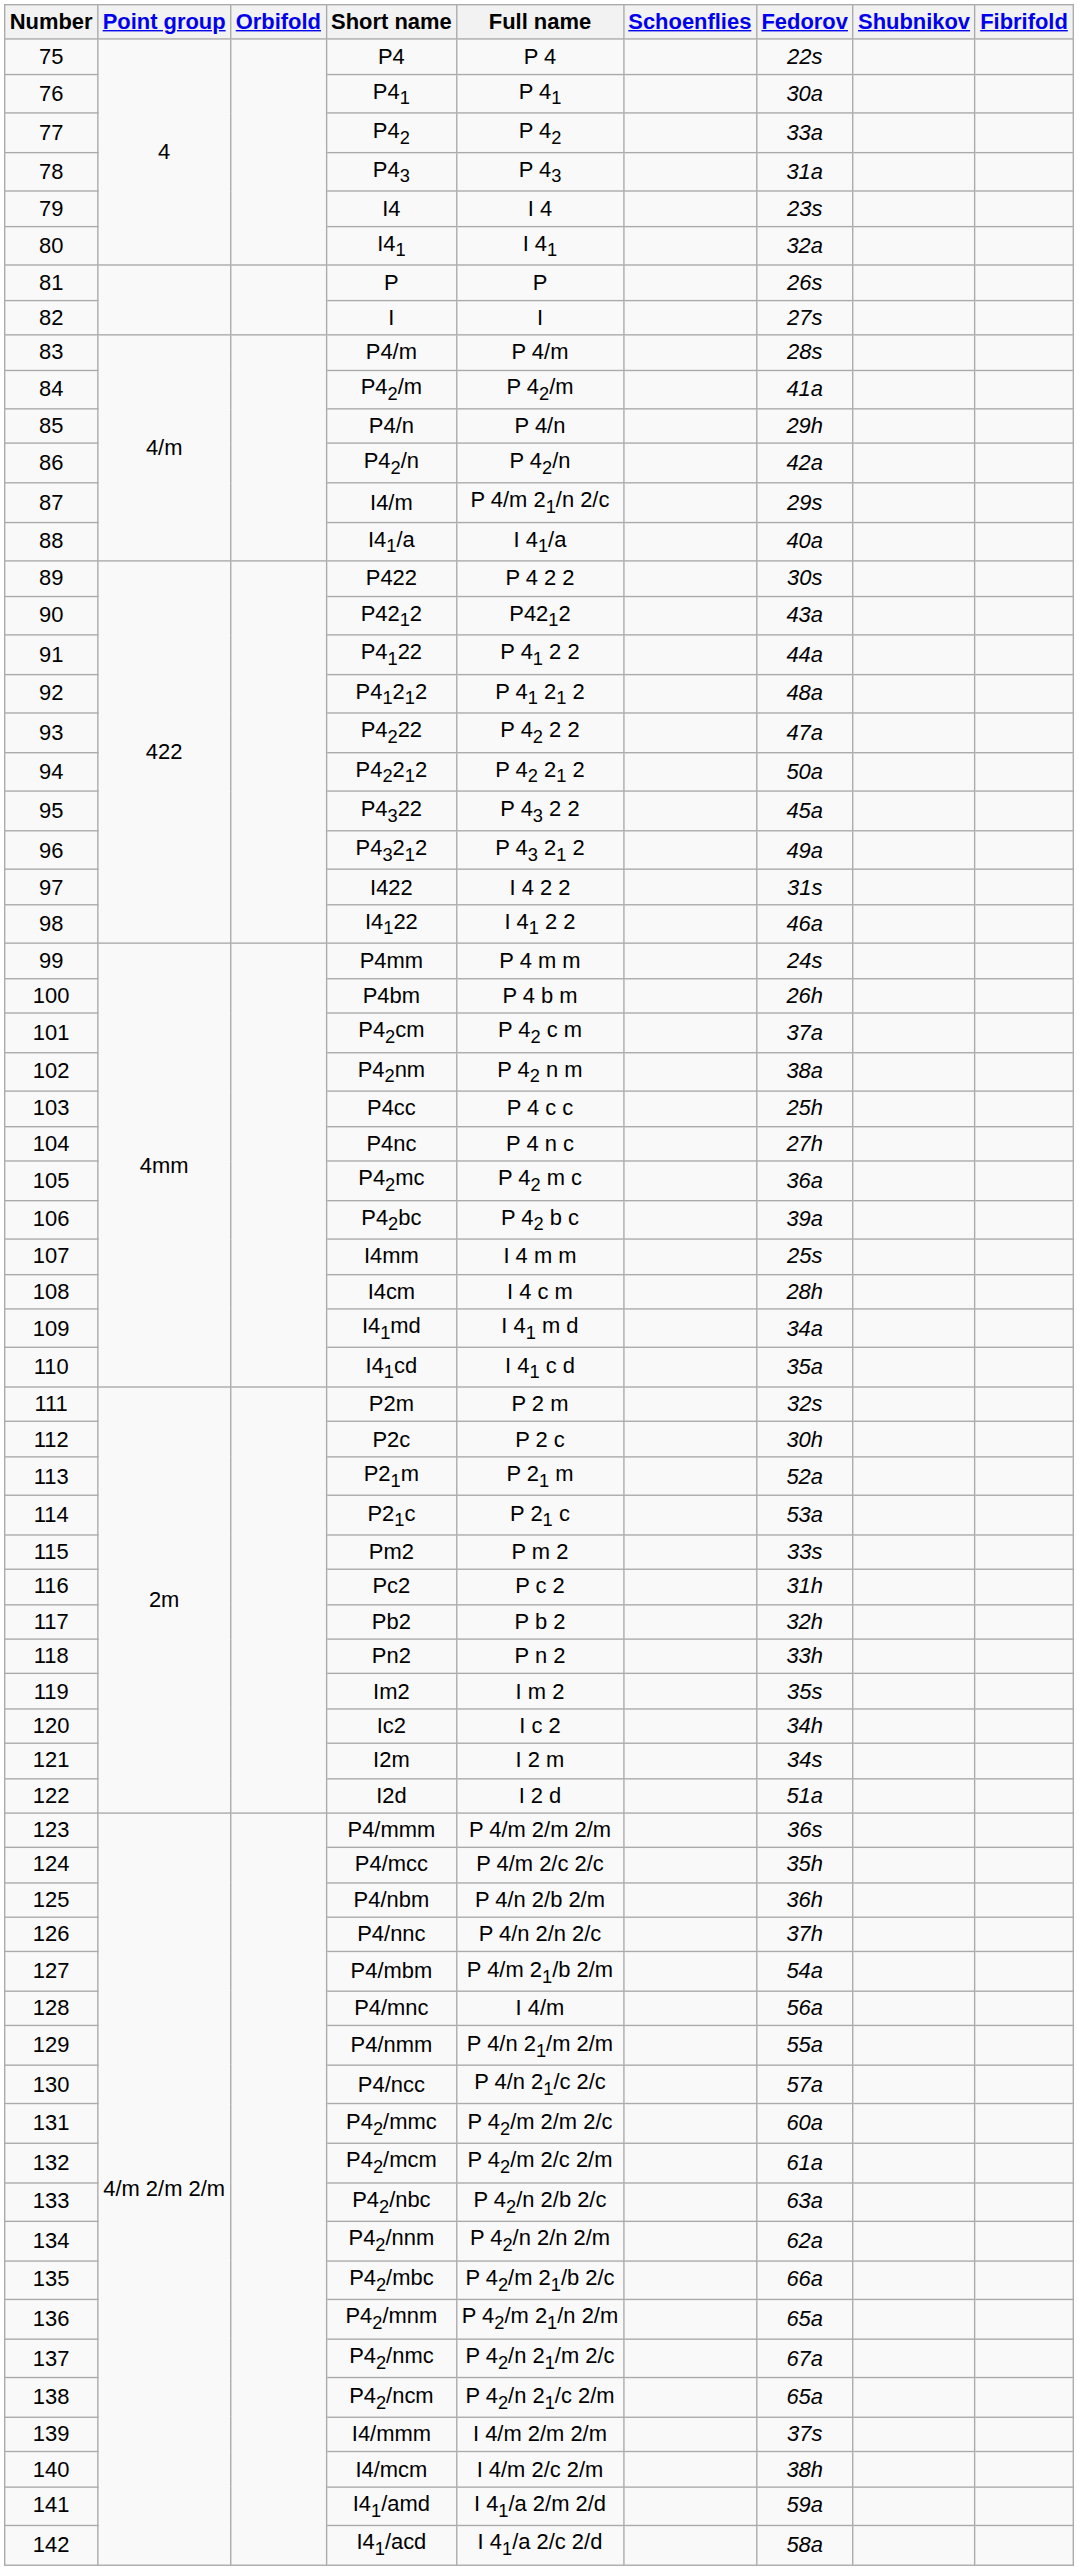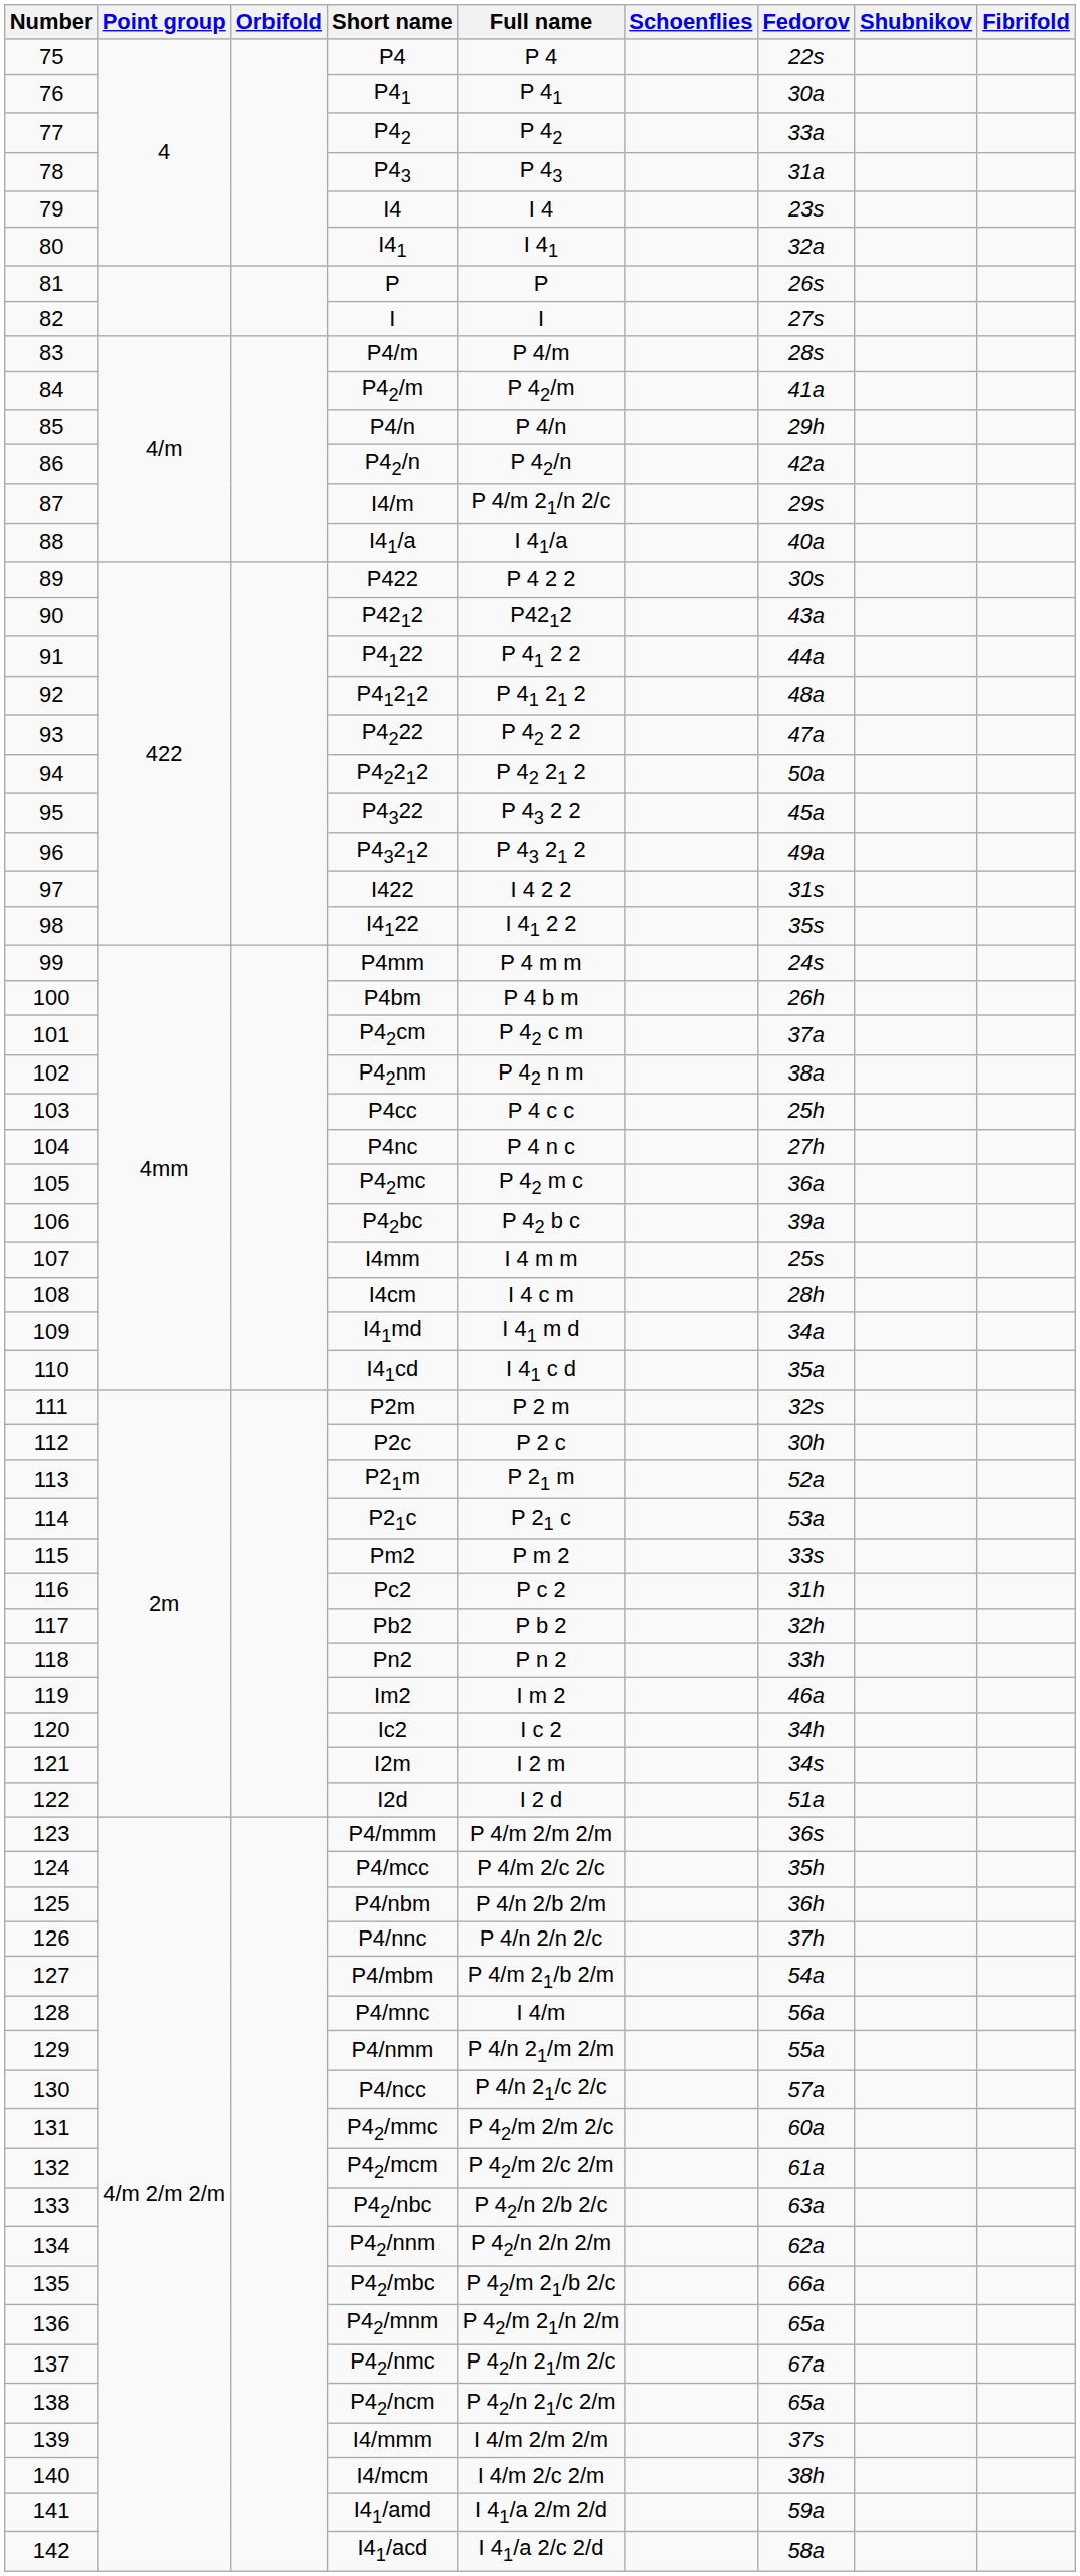 <table class=wikitable>
 <tr>
 <th>Number</th>
 <th><a href='#'>Point group</a></th>
 <th><a href='#'>Orbifold</a></th>
 <th>Short name</th>
 <th>Full name</th>
 <th><a href='#'>Schoenflies</a></th>
 <th><a href='#'>Fedorov</a></th>
 <th><a href='#'>Shubnikov</a></th>
 <th><a href='#'>Fibrifold</a></th>
 </tr>
 <tr align=center>
 <td>75</td>
 <td rowspan=6>4</td>
 <td rowspan=6></td>
 <td>P4</td>
 <td>P 4</td>
 <td></td>
 <td><em>22s</em></td>
 <td></td>
 <td></td>
 </tr>
 <tr align=center>
 <td>76</td>
 <td>P4<sub>1</sub></td>
 <td>P 4<sub>1</sub></td>
 <td></td>
 <td><em>30a</em></td>
 <td></td>
 <td></td>
 </tr>
 <tr align=center>
 <td>77</td>
 <td>P4<sub>2</sub></td>
 <td>P 4<sub>2</sub></td>
 <td></td>
 <td><em>33a</em></td>
 <td></td>
 <td></td>
 </tr>
 <tr align=center>
 <td>78</td>
 <td>P4<sub>3</sub></td>
 <td>P 4<sub>3</sub></td>
 <td></td>
 <td><em>31a</em></td>
 <td></td>
 <td></td>
 </tr>
 <tr align=center>
 <td>79</td>
 <td>I4</td>
 <td>I 4</td>
 <td></td>
 <td><em>23s</em></td>
 <td></td>
 <td></td>
 </tr>
 <tr align=center>
 <td>80</td>
 <td>I4<sub>1</sub></td>
 <td>I 4<sub>1</sub></td>
 <td></td>
 <td><em>32a</em></td>
 <td></td>
 <td></td>
 </tr>
 <tr align=center>
 <td>81</td>
 <td rowspan=2></td>
 <td rowspan=2></td>
 <td>P</td>
 <td>P </td>
 <td></td>
 <td><em>26s</em></td>
 <td></td>
 <td></td>
 </tr>
 <tr align=center>
 <td>82</td>
 <td>I</td>
 <td>I </td>
 <td></td>
 <td><em>27s</em></td>
 <td></td>
 <td></td>
 </tr>
 <tr align=center>
 <td>83</td>
 <td rowspan=6>4/m</td>
 <td rowspan=6></td>
 <td>P4/m</td>
 <td>P 4/m</td>
 <td></td>
 <td><em>28s</em></td>
 <td></td>
 <td></td>
 </tr>
 <tr align=center>
 <td>84</td>
 <td>P4<sub>2</sub>/m</td>
 <td>P 4<sub>2</sub>/m</td>
 <td></td>
 <td><em>41a</em></td>
 <td></td>
 <td></td>
 </tr>
 <tr align=center>
 <td>85</td>
 <td>P4/n</td>
 <td>P 4/n</td>
 <td></td>
 <td><em>29h</em></td>
 <td></td>
 <td></td>
 </tr>
 <tr align=center>
 <td>86</td>
 <td>P4<sub>2</sub>/n</td>
 <td>P 4<sub>2</sub>/n</td>
 <td></td>
 <td><em>42a</em></td>
 <td></td>
 <td></td>
 </tr>
 <tr align=center>
 <td>87</td>
 <td>I4/m</td>
 <td>P 4/m 2<sub>1</sub>/n 2/c</td>
 <td></td>
 <td><em>29s</em></td>
 <td></td>
 <td></td>
 </tr>
 <tr align=center>
 <td>88</td>
 <td>I4<sub>1</sub>/a</td>
 <td>I 4<sub>1</sub>/a</td>
 <td></td>
 <td><em>40a</em></td>
 <td></td>
 <td></td>
 </tr>
 <tr align=center>
 <td>89</td>
 <td rowspan=10>422</td>
 <td rowspan=10></td>
 <td>P422</td>
 <td>P 4 2 2</td>
 <td></td>
 <td><em>30s</em></td>
 <td></td>
 <td></td>
 </tr>
 <tr align=center>
 <td>90</td>
 <td>P42<sub>1</sub>2</td>
 <td>P42<sub>1</sub>2</td>
 <td></td>
 <td><em>43a</em></td>
 <td> </td>
 <td></td>
 </tr>
 <tr align=center>
 <td>91</td>
 <td>P4<sub>1</sub>22</td>
 <td>P 4<sub>1</sub> 2 2</td>
 <td></td>
 <td><em>44a</em></td>
 <td></td>
 <td></td>
 </tr>
 <tr align=center>
 <td>92</td>
 <td>P4<sub>1</sub>2<sub>1</sub>2</td>
 <td>P 4<sub>1</sub> 2<sub>1</sub> 2</td>
 <td></td>
 <td><em>48a</em></td>
 <td> </td>
 <td></td>
 </tr>
 <tr align=center>
 <td>93</td>
 <td>P4<sub>2</sub>22</td>
 <td>P 4<sub>2</sub> 2 2</td>
 <td></td>
 <td><em>47a</em></td>
 <td></td>
 <td></td>
 </tr>
 <tr align=center>
 <td>94</td>
 <td>P4<sub>2</sub>2<sub>1</sub>2</td>
 <td>P 4<sub>2</sub> 2<sub>1</sub> 2</td>
 <td></td>
 <td><em>50a</em></td>
 <td> </td>
 <td></td>
 </tr>
 <tr align=center>
 <td>95</td>
 <td>P4<sub>3</sub>22</td>
 <td>P 4<sub>3</sub> 2 2</td>
 <td></td>
 <td><em>45a</em></td>
 <td></td>
 <td></td>
 </tr>
 <tr align=center>
 <td>96</td>
 <td>P4<sub>3</sub>2<sub>1</sub>2</td>
 <td>P 4<sub>3</sub> 2<sub>1</sub> 2</td>
 <td></td>
 <td><em>49a</em></td>
 <td> </td>
 <td></td>
 </tr>
 <tr align=center>
 <td>97</td>
 <td>I422</td>
 <td>I 4 2 2</td>
 <td></td>
 <td><em>31s</em></td>
 <td></td>
 <td></td>
 </tr>
 <tr align=center>
 <td>98</td>
 <td>I4<sub>1</sub>22</td>
 <td>I 4<sub>1</sub> 2 2</td>
 <td></td>
-<td><em>46a</em></td>
+<td><em>35s</em></td>
 <td></td>
 <td></td>
 </tr>
 <tr align=center>
 <td>99</td>
 <td rowspan=12>4mm</td>
 <td rowspan=12></td>
 <td>P4mm</td>
 <td>P 4 m m</td>
 <td></td>
 <td><em>24s</em></td>
 <td></td>
 <td></td>
 </tr>
 <tr align=center>
 <td>100</td>
 <td>P4bm</td>
 <td>P 4 b m</td>
 <td></td>
 <td><em>26h</em></td>
 <td></td>
 <td></td>
 </tr>
 <tr align=center>
 <td>101</td>
 <td>P4<sub>2</sub>cm</td>
 <td>P 4<sub>2</sub> c m</td>
 <td></td>
 <td><em>37a</em></td>
 <td></td>
 <td></td>
 </tr>
 <tr align=center>
 <td>102</td>
 <td>P4<sub>2</sub>nm</td>
 <td>P 4<sub>2</sub> n m</td>
 <td></td>
 <td><em>38a</em></td>
 <td></td>
 <td></td>
 </tr>
 <tr align=center>
 <td>103</td>
 <td>P4cc</td>
 <td>P 4 c c</td>
 <td></td>
 <td><em>25h</em></td>
 <td></td>
 <td></td>
 </tr>
 <tr align=center>
 <td>104</td>
 <td>P4nc</td>
 <td>P 4 n c</td>
 <td></td>
 <td><em>27h</em></td>
 <td></td>
 <td></td>
 </tr>
 <tr align=center>
 <td>105</td>
 <td>P4<sub>2</sub>mc</td>
 <td>P 4<sub>2</sub> m c</td>
 <td></td>
 <td><em>36a</em></td>
 <td></td>
 <td></td>
 </tr>
 <tr align=center>
 <td>106</td>
 <td>P4<sub>2</sub>bc</td>
 <td>P 4<sub>2</sub> b c</td>
 <td></td>
 <td><em>39a</em></td>
 <td></td>
 <td></td>
 </tr>
 <tr align=center>
 <td>107</td>
 <td>I4mm</td>
 <td>I 4 m m</td>
 <td></td>
 <td><em>25s</em></td>
 <td></td>
 <td></td>
 </tr>
 <tr align=center>
 <td>108</td>
 <td>I4cm</td>
 <td>I 4 c m</td>
 <td></td>
 <td><em>28h</em></td>
 <td></td>
 <td></td>
 </tr>
 <tr align=center>
 <td>109</td>
 <td>I4<sub>1</sub>md</td>
 <td>I 4<sub>1</sub> m d</td>
 <td></td>
 <td><em>34a</em></td>
 <td></td>
 <td></td>
 </tr>
 <tr align=center>
 <td>110</td>
 <td>I4<sub>1</sub>cd</td>
 <td>I 4<sub>1</sub> c d</td>
 <td></td>
 <td><em>35a</em></td>
 <td></td>
 <td></td>
 </tr>
 <tr align=center>
 <td>111</td>
 <td rowspan=12>2m</td>
 <td rowspan=12></td>
 <td>P2m</td>
 <td>P  2 m</td>
 <td></td>
 <td><em>32s</em></td>
 <td></td>
 <td></td>
 </tr>
 <tr align=center>
 <td>112</td>
 <td>P2c</td>
 <td>P  2 c</td>
 <td></td>
 <td><em>30h</em></td>
 <td> </td>
 <td></td>
 </tr>
 <tr align=center>
 <td>113</td>
 <td>P2<sub>1</sub>m</td>
 <td>P  2<sub>1</sub> m</td>
 <td></td>
 <td><em>52a</em></td>
 <td></td>
 <td></td>
 </tr>
 <tr align=center>
 <td>114</td>
 <td>P2<sub>1</sub>c</td>
 <td>P  2<sub>1</sub> c</td>
 <td></td>
 <td><em>53a</em></td>
 <td></td>
 <td></td>
 </tr>
 <tr align=center>
 <td>115</td>
 <td>Pm2</td>
 <td>P  m 2</td>
 <td></td>
 <td><em>33s</em></td>
 <td></td>
 <td></td>
 </tr>
 <tr align=center>
 <td>116</td>
 <td>Pc2</td>
 <td>P  c 2</td>
 <td></td>
 <td><em>31h</em></td>
 <td></td>
 <td></td>
 </tr>
 <tr align=center>
 <td>117</td>
 <td>Pb2</td>
 <td>P  b 2</td>
 <td></td>
 <td><em>32h</em></td>
 <td></td>
 <td></td>
 </tr>
 <tr align=center>
 <td>118</td>
 <td>Pn2</td>
 <td>P  n 2</td>
 <td></td>
 <td><em>33h</em></td>
 <td></td>
 <td></td>
 </tr>
 <tr align=center>
 <td>119</td>
 <td>Im2</td>
 <td>I  m 2</td>
 <td></td>
-<td><em>35s</em></td>
+<td><em>46a</em></td>
 <td></td>
 <td></td>
 </tr>
 <tr align=center>
 <td>120</td>
 <td>Ic2</td>
 <td>I  c 2</td>
 <td></td>
 <td><em>34h</em></td>
 <td></td>
 <td></td>
 </tr>
 <tr align=center>
 <td>121</td>
 <td>I2m</td>
 <td>I  2 m</td>
 <td></td>
 <td><em>34s</em></td>
 <td></td>
 <td></td>
 </tr>
 <tr align=center>
 <td>122</td>
 <td>I2d</td>
 <td>I  2 d</td>
 <td></td>
 <td><em>51a</em></td>
 <td></td>
 <td></td>
 </tr>
 <tr align=center>
 <td>123</td>
 <td rowspan=20>4/m 2/m 2/m</td>
 <td rowspan=20></td>
 <td>P4/mmm</td>
 <td>P 4/m 2/m 2/m</td>
 <td></td>
 <td><em>36s</em></td>
 <td></td>
 <td></td>
 </tr>
 <tr align=center>
 <td>124</td>
 <td>P4/mcc</td>
 <td>P 4/m 2/c 2/c</td>
 <td></td>
 <td><em>35h</em></td>
 <td></td>
 <td></td>
 </tr>
 <tr align=center>
 <td>125</td>
 <td>P4/nbm</td>
 <td>P 4/n 2/b 2/m</td>
 <td></td>
 <td><em>36h</em></td>
 <td></td>
 <td></td>
 </tr>
 <tr align=center>
 <td>126</td>
 <td>P4/nnc</td>
 <td>P 4/n 2/n 2/c</td>
 <td></td>
 <td><em>37h</em></td>
 <td></td>
 <td></td>
 </tr>
 <tr align=center>
 <td>127</td>
 <td>P4/mbm</td>
 <td>P 4/m 2<sub>1</sub>/b 2/m</td>
 <td></td>
 <td><em>54a</em></td>
 <td></td>
 <td></td>
 </tr>
 <tr align=center>
 <td>128</td>
 <td>P4/mnc</td>
 <td>I 4/m</td>
 <td></td>
 <td><em>56a</em></td>
 <td></td>
 <td></td>
 </tr>
 <tr align=center>
 <td>129</td>
 <td>P4/nmm</td>
 <td>P 4/n 2<sub>1</sub>/m 2/m</td>
 <td></td>
 <td><em>55a</em></td>
 <td></td>
 <td></td>
 </tr>
 <tr align=center>
 <td>130</td>
 <td>P4/ncc</td>
 <td>P 4/n 2<sub>1</sub>/c 2/c</td>
 <td></td>
 <td><em>57a</em></td>
 <td></td>
 <td></td>
 </tr>
 <tr align=center>
 <td>131</td>
 <td>P4<sub>2</sub>/mmc</td>
 <td>P 4<sub>2</sub>/m 2/m 2/c</td>
 <td></td>
 <td><em>60a</em></td>
 <td></td>
 <td></td>
 </tr>
 <tr align=center>
 <td>132</td>
 <td>P4<sub>2</sub>/mcm</td>
 <td>P 4<sub>2</sub>/m 2/c 2/m</td>
 <td></td>
 <td><em>61a</em></td>
 <td></td>
 <td></td>
 </tr>
 <tr align=center>
 <td>133</td>
 <td>P4<sub>2</sub>/nbc</td>
 <td>P 4<sub>2</sub>/n 2/b 2/c</td>
 <td></td>
 <td><em>63a</em></td>
 <td></td>
 <td></td>
 </tr>
 <tr align=center>
 <td>134</td>
 <td>P4<sub>2</sub>/nnm</td>
 <td>P 4<sub>2</sub>/n 2/n 2/m</td>
 <td></td>
 <td><em>62a</em></td>
 <td></td>
 <td></td>
 </tr>
 <tr align=center>
 <td>135</td>
 <td>P4<sub>2</sub>/mbc</td>
 <td>P 4<sub>2</sub>/m 2<sub>1</sub>/b 2/c</td>
 <td></td>
 <td><em>66a</em></td>
 <td></td>
 <td></td>
 </tr>
 <tr align=center>
 <td>136</td>
 <td>P4<sub>2</sub>/mnm</td>
 <td>P 4<sub>2</sub>/m 2<sub>1</sub>/n 2/m</td>
 <td></td>
 <td><em>65a</em></td>
 <td></td>
 <td></td>
 </tr>
 <tr align=center>
 <td>137</td>
 <td>P4<sub>2</sub>/nmc</td>
 <td>P 4<sub>2</sub>/n 2<sub>1</sub>/m 2/c</td>
 <td></td>
 <td><em>67a</em></td>
 <td></td>
 <td></td>
 </tr>
 <tr align=center>
 <td>138</td>
 <td>P4<sub>2</sub>/ncm</td>
 <td>P 4<sub>2</sub>/n 2<sub>1</sub>/c 2/m</td>
 <td></td>
 <td><em>65a</em></td>
 <td></td>
 <td></td>
 </tr>
 <tr align=center>
 <td>139</td>
 <td>I4/mmm</td>
 <td>I 4/m 2/m 2/m</td>
 <td></td>
 <td><em>37s</em></td>
 <td></td>
 <td></td>
 </tr>
 <tr align=center>
 <td>140</td>
 <td>I4/mcm</td>
 <td>I 4/m 2/c 2/m</td>
 <td></td>
 <td><em>38h</em></td>
 <td></td>
 <td></td>
 </tr>
 <tr align=center>
 <td>141</td>
 <td>I4<sub>1</sub>/amd</td>
 <td>I 4<sub>1</sub>/a 2/m 2/d</td>
 <td></td>
 <td><em>59a</em></td>
 <td></td>
 <td></td>
 </tr>
 <tr align=center>
 <td>142</td>
 <td>I4<sub>1</sub>/acd</td>
 <td>I 4<sub>1</sub>/a 2/c 2/d</td>
 <td></td>
 <td><em>58a</em></td>
 <td></td>
 <td></td>
 </tr>
 </table>
